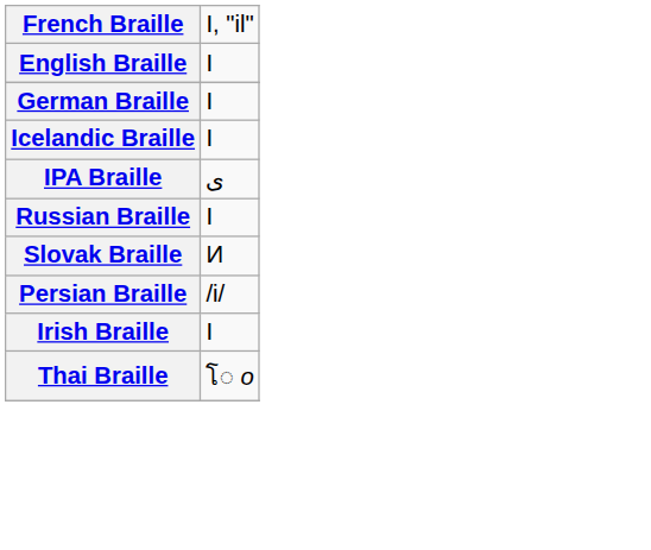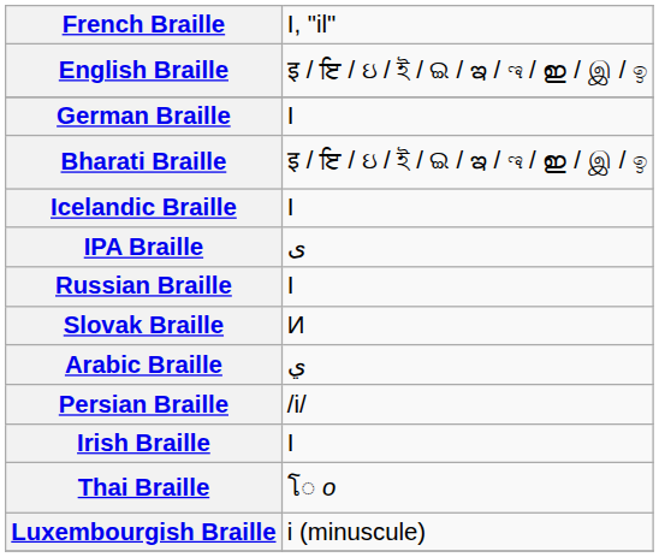 <table class="wikitable">
 <tr>
 <th align=left><a href='#'>French Braille</a></th>
 <td>I, "il"</td>
 </tr>
 <tr>
 <th align=left><a href='#'>English Braille</a></th>
-<td>I</td>
+<td>इ / ਇ / ઇ / ই / ଇ / ఇ / ಇ / ഇ / இ / ඉ </td>
 </tr>
 <tr>
 </tr>
 <tr>
 <th align=left><a href='#'>German Braille</a></th>
 <td>I</td>
+</tr>
+<tr>
+<th align=left><a href='#'>Bharati Braille</a></th>
+<td>इ / ਇ / ઇ / ই / ଇ / ఇ / ಇ / ഇ / இ / ඉ </td>
 </tr>
 <tr>
 <th align=left><a href='#'>Icelandic Braille</a></th>
 <td>I</td>
 </tr>
 <tr>
 <th align=left><a href='#'>IPA Braille</a></th>
 <td>ى</td>
 </tr>
 <tr>
 <th align=left><a href='#'>Russian Braille</a></th>
 <td>I</td>
 </tr>
 <tr>
 <th align=left><a href='#'>Slovak Braille</a></th>
 <td>И</td>
 </tr>
 <tr>
+<th align=left><a href='#'>Arabic Braille</a></th>
+<td>ي</td>
+</tr>
+<tr>
 <th align=left><a href='#'>Persian Braille</a></th>
 <td>/i/</td>
 </tr>
 <tr>
 <th align=left><a href='#'>Irish Braille</a></th>
 <td>I</td>
 </tr>
 <tr>
 <th align=left><a href='#'>Thai Braille</a></th>
 <td>โ◌ <em>o</em></td>
 </tr>
 <tr>
+<th align=left><a href='#'>Luxembourgish Braille</a></th>
+<td>i (minuscule)</td>
+</tr>
+<tr>
 </tr>
 </table>
